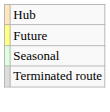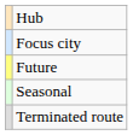 <table class="wikitable">
 <tr>
 <td style="background:#ffe6bd;"></td>
 <td>Hub</td>
+</tr>
+<tr>
+<td style="background:#d0e7ff;"></td>
+<td>Focus city</td>
 </tr>
 <tr>
 <td style="background:#ffff80;"></td>
 <td>Future</td>
 </tr>
 <tr>
 <td style="background:#dfd;"></td>
 <td>Seasonal</td>
 </tr>
 <tr>
 <td style="background:#ddd;"></td>
 <td>Terminated route</td>
 </tr>
 </table>
